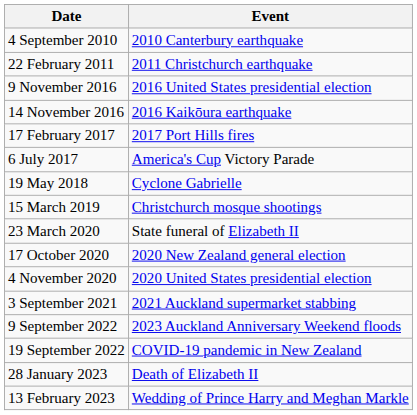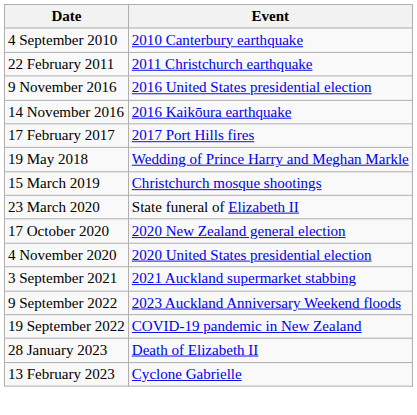 <table class=wikitable>
 <tr>
 <th>Date</th>
 <th>Event</th>
 </tr>
 <tr>
 <td>4 September 2010</td>
 <td><a href='#'>2010 Canterbury earthquake</a></td>
 </tr>
 <tr>
 <td>22 February 2011</td>
 <td><a href='#'>2011 Christchurch earthquake</a></td>
 </tr>
 <tr>
 <td>9 November 2016</td>
 <td><a href='#'>2016 United States presidential election</a></td>
 </tr>
 <tr>
 <td>14 November 2016</td>
 <td><a href='#'>2016 Kaikōura earthquake</a></td>
 </tr>
 <tr>
 <td>17 February 2017</td>
 <td><a href='#'>2017 Port Hills fires</a></td>
 </tr>
 <tr>
-<td>6 July 2017</td>
-<td><a href='#'>America's Cup</a> Victory Parade</td>
-</tr>
-<tr>
 <td>19 May 2018</td>
-<td><a href='#'>Cyclone Gabrielle</a></td>
+<td><a href='#'>Wedding of Prince Harry and Meghan Markle</a></td>
 </tr>
 <tr>
 <td>15 March 2019</td>
 <td><a href='#'>Christchurch mosque shootings</a></td>
 </tr>
 <tr>
 <td>23 March 2020</td>
 <td>State funeral of <a href='#'>Elizabeth II</a></td>
 </tr>
 <tr>
 <td>17 October 2020</td>
 <td><a href='#'>2020 New Zealand general election</a></td>
 </tr>
 <tr>
 <td>4 November 2020</td>
 <td><a href='#'>2020 United States presidential election</a></td>
 </tr>
 <tr>
 <td>3 September 2021</td>
 <td><a href='#'>2021 Auckland supermarket stabbing</a></td>
 </tr>
 <tr>
 <td>9 September 2022</td>
 <td><a href='#'>2023 Auckland Anniversary Weekend floods</a></td>
 </tr>
 <tr>
 <td>19 September 2022</td>
 <td><a href='#'>COVID-19 pandemic in New Zealand</a></td>
 </tr>
 <tr>
 <td>28 January 2023</td>
 <td><a href='#'>Death of Elizabeth II</a></td>
 </tr>
 <tr>
 <td>13 February 2023</td>
-<td><a href='#'>Wedding of Prince Harry and Meghan Markle</a></td>
+<td><a href='#'>Cyclone Gabrielle</a></td>
 </tr>
 </table>
